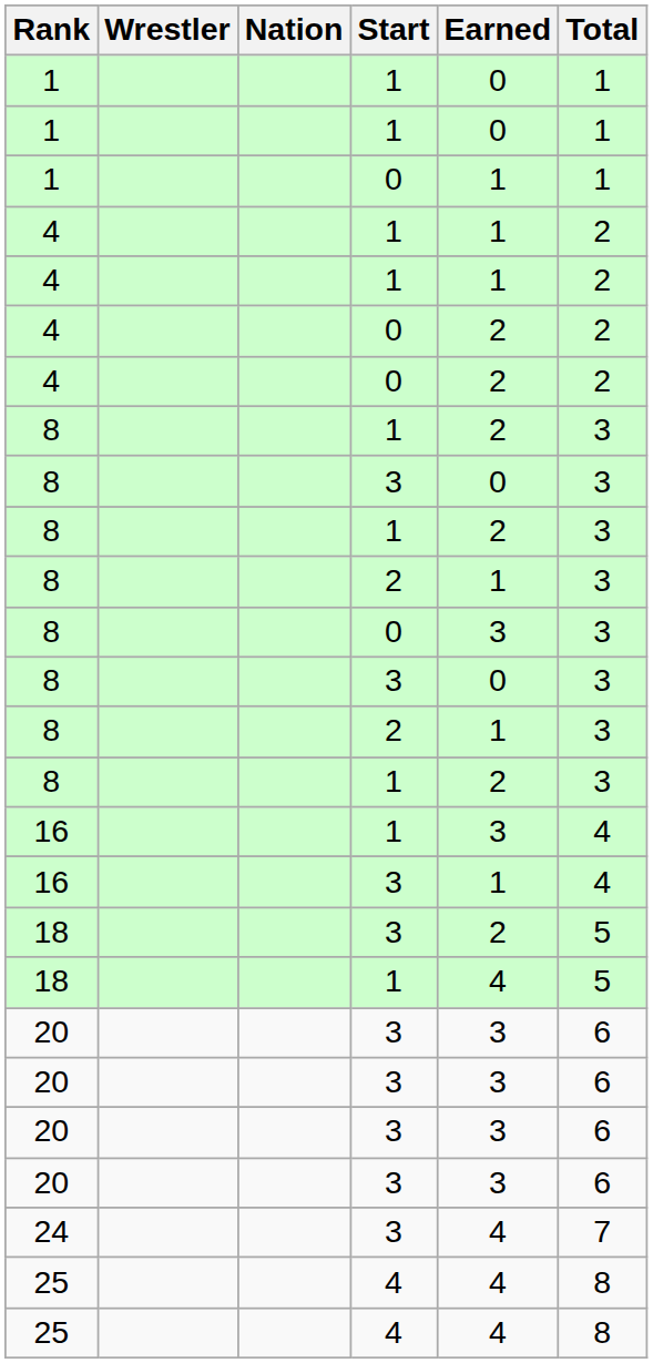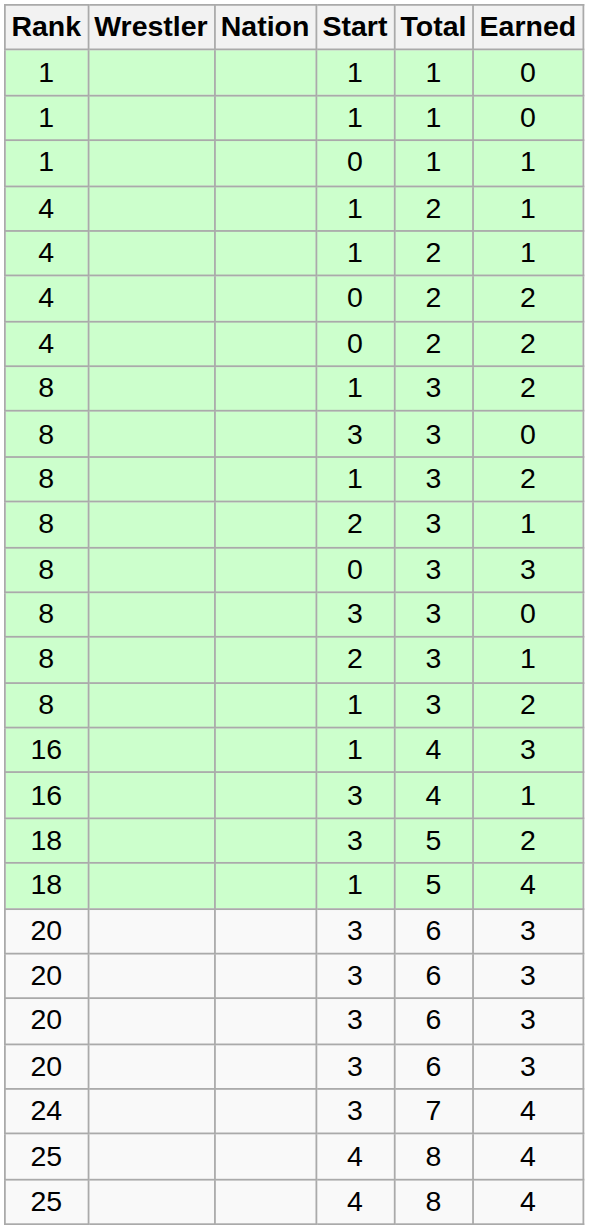 <table class="wikitable sortable" style="text-align:center;">
 <tr>
 <th>Rank</th>
 <th>Wrestler</th>
 <th>Nation</th>
 <th>Start</th>
+<th>Total</th>
 <th>Earned</th>
-<th>Total</th>
 </tr>
 <tr style="background:#cfc;">
 <td>1</td>
 <td align=left></td>
 <td align=left></td>
 <td>1</td>
+<td>1</td>
 <td>0</td>
-<td>1</td>
 </tr>
 <tr style="background:#cfc;">
 <td>1</td>
 <td align=left></td>
 <td align=left></td>
 <td>1</td>
+<td>1</td>
 <td>0</td>
-<td>1</td>
 </tr>
 <tr style="background:#cfc;">
 <td>1</td>
 <td align=left></td>
 <td align=left></td>
 <td>0</td>
 <td>1</td>
 <td>1</td>
 </tr>
 <tr style="background:#cfc;">
 <td>4</td>
 <td align=left></td>
 <td align=left></td>
 <td>1</td>
+<td>2</td>
 <td>1</td>
-<td>2</td>
 </tr>
 <tr style="background:#cfc;">
 <td>4</td>
 <td align=left></td>
 <td align=left></td>
 <td>1</td>
+<td>2</td>
 <td>1</td>
-<td>2</td>
 </tr>
 <tr style="background:#cfc;">
 <td>4</td>
 <td align=left></td>
 <td align=left></td>
 <td>0</td>
 <td>2</td>
 <td>2</td>
 </tr>
 <tr style="background:#cfc;">
 <td>4</td>
 <td align=left></td>
 <td align=left></td>
 <td>0</td>
 <td>2</td>
 <td>2</td>
 </tr>
 <tr style="background:#cfc;">
 <td>8</td>
 <td align=left></td>
 <td align=left></td>
 <td>1</td>
+<td>3</td>
 <td>2</td>
-<td>3</td>
 </tr>
 <tr style="background:#cfc;">
 <td>8</td>
 <td align=left></td>
 <td align=left></td>
 <td>3</td>
+<td>3</td>
 <td>0</td>
-<td>3</td>
 </tr>
 <tr style="background:#cfc;">
 <td>8</td>
 <td align=left></td>
 <td align=left></td>
 <td>1</td>
+<td>3</td>
 <td>2</td>
-<td>3</td>
 </tr>
 <tr style="background:#cfc;">
 <td>8</td>
 <td align=left></td>
 <td align=left></td>
 <td>2</td>
+<td>3</td>
 <td>1</td>
-<td>3</td>
 </tr>
 <tr style="background:#cfc;">
 <td>8</td>
 <td align=left></td>
 <td align=left></td>
 <td>0</td>
 <td>3</td>
 <td>3</td>
 </tr>
 <tr style="background:#cfc;">
 <td>8</td>
 <td align=left></td>
 <td align=left></td>
 <td>3</td>
+<td>3</td>
 <td>0</td>
-<td>3</td>
 </tr>
 <tr style="background:#cfc;">
 <td>8</td>
 <td align=left></td>
 <td align=left></td>
 <td>2</td>
+<td>3</td>
 <td>1</td>
-<td>3</td>
 </tr>
 <tr style="background:#cfc;">
 <td>8</td>
 <td align=left></td>
 <td align=left></td>
 <td>1</td>
+<td>3</td>
 <td>2</td>
+</tr>
+<tr style="background:#cfc;">
+<td>16</td>
+<td align=left></td>
+<td align=left></td>
+<td>1</td>
+<td>4</td>
 <td>3</td>
 </tr>
 <tr style="background:#cfc;">
 <td>16</td>
 <td align=left></td>
 <td align=left></td>
-<td>1</td>
 <td>3</td>
 <td>4</td>
-</tr>
-<tr style="background:#cfc;">
-<td>16</td>
-<td align=left></td>
-<td align=left></td>
-<td>3</td>
 <td>1</td>
-<td>4</td>
 </tr>
 <tr style="background:#cfc;">
 <td>18</td>
 <td align=left></td>
 <td align=left></td>
 <td>3</td>
+<td>5</td>
 <td>2</td>
-<td>5</td>
 </tr>
 <tr style="background:#cfc;">
 <td>18</td>
 <td align=left></td>
 <td align=left></td>
 <td>1</td>
+<td>5</td>
 <td>4</td>
-<td>5</td>
 </tr>
 <tr>
 <td>20</td>
 <td align=left></td>
 <td align=left></td>
 <td>3</td>
+<td>6</td>
 <td>3</td>
-<td>6</td>
 </tr>
 <tr>
 <td>20</td>
 <td align=left></td>
 <td align=left></td>
 <td>3</td>
+<td>6</td>
 <td>3</td>
-<td>6</td>
 </tr>
 <tr>
 <td>20</td>
 <td align=left></td>
 <td align=left></td>
 <td>3</td>
+<td>6</td>
 <td>3</td>
-<td>6</td>
 </tr>
 <tr>
 <td>20</td>
 <td align=left></td>
 <td align=left></td>
 <td>3</td>
+<td>6</td>
 <td>3</td>
-<td>6</td>
 </tr>
 <tr>
 <td>24</td>
 <td align=left></td>
 <td align=left></td>
 <td>3</td>
+<td>7</td>
 <td>4</td>
-<td>7</td>
 </tr>
 <tr>
 <td>25</td>
 <td align=left></td>
 <td align=left></td>
 <td>4</td>
+<td>8</td>
 <td>4</td>
-<td>8</td>
 </tr>
 <tr>
 <td>25</td>
 <td align=left></td>
 <td align=left></td>
 <td>4</td>
+<td>8</td>
 <td>4</td>
-<td>8</td>
 </tr>
 </table>
